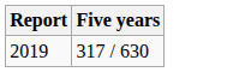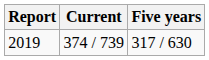 <table class="wikitable" border="1">
 <tr>
 <th>Report</th>
+<th>Current</th>
 <th>Five years</th>
 </tr>
 <tr>
 <td>2019</td>
+<td>374 / 739</td>
 <td>317 / 630</td>
 </tr>
 </table>
